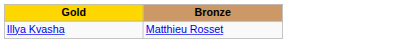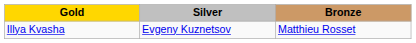 <table class="wikitable" style="text-align:left">
 <tr align="center">
 <td width=200 bgcolor=gold><strong>Gold</strong></td>
+<td width=200 bgcolor=silver><strong>Silver</strong></td>
 <td width=200 bgcolor=CC9966><strong>Bronze</strong></td>
 </tr>
 <tr>
 <td><a href='#'>Illya Kvasha</a> <br> </td>
+<td><a href='#'>Evgeny Kuznetsov</a> <br> </td>
 <td><a href='#'>Matthieu Rosset</a> <br> </td>
 </tr>
 </table>
